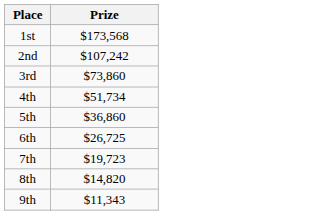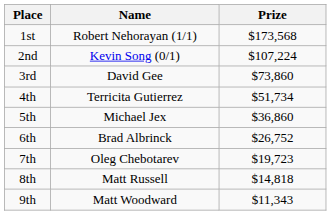 <table class="wikitable">
 <tr>
 <th width="50">Place</th>
+<th width="200">Name</th>
 <th width="125">Prize</th>
 </tr>
 <tr>
 <td align = "center">1st</td>
+<td align = "center">Robert Nehorayan (1/1)</td>
 <td align = "center">$173,568</td>
 </tr>
 <tr>
 <td align = "center">2nd</td>
-<td align = "center">$107,242</td>
+<td align = "center"><a href='#'>Kevin Song</a> (0/1)</td>
+<td align = "center">$107,224</td>
 </tr>
 <tr>
 <td align = "center">3rd</td>
+<td align = "center">David Gee</td>
 <td align = "center">$73,860</td>
 </tr>
 <tr>
 <td align = "center">4th</td>
+<td align = "center">Terricita Gutierrez</td>
 <td align = "center">$51,734</td>
 </tr>
 <tr>
 <td align = "center">5th</td>
+<td align = "center">Michael Jex</td>
 <td align = "center">$36,860</td>
 </tr>
 <tr>
 <td align = "center">6th</td>
-<td align = "center">$26,725</td>
+<td align = "center">Brad Albrinck</td>
+<td align = "center">$26,752</td>
 </tr>
 <tr>
 <td align = "center">7th</td>
+<td align = "center">Oleg Chebotarev</td>
 <td align = "center">$19,723</td>
 </tr>
 <tr>
 <td align = "center">8th</td>
-<td align = "center">$14,820</td>
+<td align = "center">Matt Russell</td>
+<td align = "center">$14,818</td>
 </tr>
 <tr>
 <td align = "center">9th</td>
+<td align = "center">Matt Woodward</td>
 <td align = "center">$11,343</td>
 </tr>
 </table>
